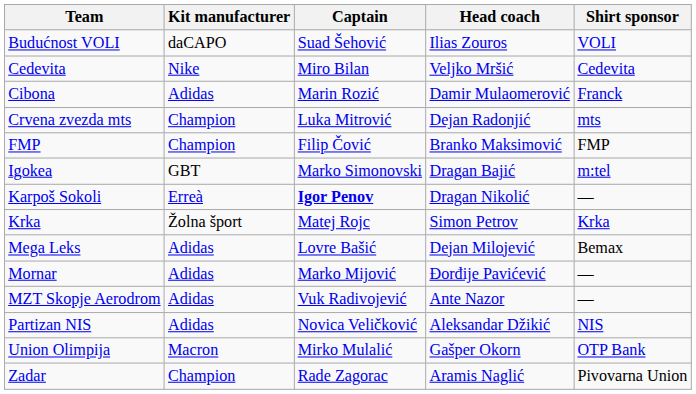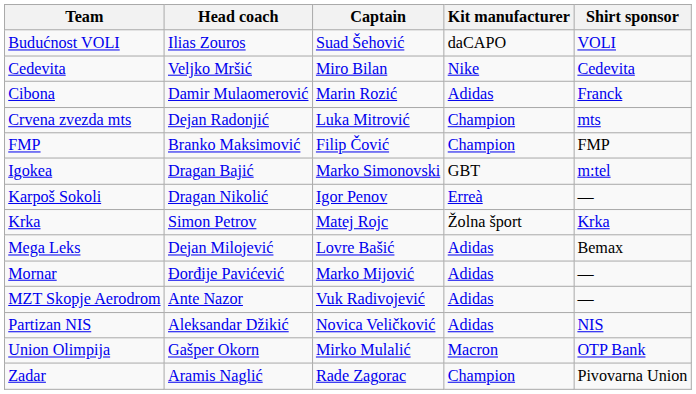 <table class="wikitable sortable">
 <tr>
 <th>Team</th>
+<th>Head coach</th>
+<th>Captain</th>
 <th>Kit manufacturer</th>
-<th>Captain</th>
-<th>Head coach</th>
 <th>Shirt sponsor</th>
 </tr>
 <tr>
 <td><a href='#'>Budućnost VOLI</a></td>
+<td> <a href='#'>Ilias Zouros</a></td>
+<td> <a href='#'>Suad Šehović</a></td>
 <td>daCAPO</td>
-<td> <a href='#'>Suad Šehović</a></td>
-<td> <a href='#'>Ilias Zouros</a></td>
 <td><a href='#'>VOLI</a></td>
 </tr>
 <tr>
 <td><a href='#'>Cedevita</a></td>
+<td> <a href='#'>Veljko Mršić</a></td>
+<td> <a href='#'>Miro Bilan</a></td>
 <td><a href='#'>Nike</a></td>
-<td> <a href='#'>Miro Bilan</a></td>
-<td> <a href='#'>Veljko Mršić</a></td>
 <td><a href='#'>Cedevita</a></td>
 </tr>
 <tr>
 <td><a href='#'>Cibona</a></td>
+<td> <a href='#'>Damir Mulaomerović</a></td>
+<td> <a href='#'>Marin Rozić</a></td>
 <td><a href='#'>Adidas</a></td>
-<td> <a href='#'>Marin Rozić</a></td>
-<td> <a href='#'>Damir Mulaomerović</a></td>
 <td><a href='#'>Franck</a></td>
 </tr>
 <tr>
 <td><a href='#'>Crvena zvezda mts</a></td>
+<td> <a href='#'>Dejan Radonjić</a></td>
+<td> <a href='#'>Luka Mitrović</a></td>
 <td><a href='#'>Champion</a></td>
-<td> <a href='#'>Luka Mitrović</a></td>
-<td> <a href='#'>Dejan Radonjić</a></td>
 <td><a href='#'>mts</a></td>
 </tr>
 <tr>
 <td><a href='#'>FMP</a></td>
+<td> <a href='#'>Branko Maksimović</a></td>
+<td> <a href='#'>Filip Čović</a></td>
 <td><a href='#'>Champion</a></td>
-<td> <a href='#'>Filip Čović</a></td>
-<td> <a href='#'>Branko Maksimović</a></td>
 <td>FMP</td>
 </tr>
 <tr>
 <td><a href='#'>Igokea</a></td>
+<td> <a href='#'>Dragan Bajić</a></td>
+<td> <a href='#'>Marko Simonovski</a></td>
 <td>GBT</td>
-<td> <a href='#'>Marko Simonovski</a></td>
-<td> <a href='#'>Dragan Bajić</a></td>
 <td><a href='#'>m:tel</a></td>
 </tr>
 <tr>
 <td><a href='#'>Karpoš Sokoli</a></td>
+<td> <a href='#'>Dragan Nikolić</a></td>
+<td> <a href='#'>Igor Penov</a></td>
 <td><a href='#'>Erreà</a></td>
-<td><strong> <a href='#'>Igor Penov</a></strong></td>
-<td> <a href='#'>Dragan Nikolić</a></td>
 <td>—</td>
 </tr>
 <tr>
 <td><a href='#'>Krka</a></td>
+<td> <a href='#'>Simon Petrov</a></td>
+<td> <a href='#'>Matej Rojc</a></td>
 <td>Žolna šport</td>
-<td> <a href='#'>Matej Rojc</a></td>
-<td> <a href='#'>Simon Petrov</a></td>
 <td><a href='#'>Krka</a></td>
 </tr>
 <tr>
 <td><a href='#'>Mega Leks</a></td>
+<td> <a href='#'>Dejan Milojević</a></td>
+<td> <a href='#'>Lovre Bašić</a></td>
 <td><a href='#'>Adidas</a></td>
-<td> <a href='#'>Lovre Bašić</a></td>
-<td> <a href='#'>Dejan Milojević</a></td>
 <td>Bemax</td>
 </tr>
 <tr>
 <td><a href='#'>Mornar</a></td>
+<td> <a href='#'>Đorđije Pavićević</a></td>
+<td> <a href='#'>Marko Mijović</a></td>
 <td><a href='#'>Adidas</a></td>
-<td> <a href='#'>Marko Mijović</a></td>
-<td> <a href='#'>Đorđije Pavićević</a></td>
 <td>—</td>
 </tr>
 <tr>
 <td><a href='#'>MZT Skopje Aerodrom</a></td>
+<td> <a href='#'>Ante Nazor</a></td>
+<td> <a href='#'>Vuk Radivojević</a></td>
 <td><a href='#'>Adidas</a></td>
-<td> <a href='#'>Vuk Radivojević</a></td>
-<td> <a href='#'>Ante Nazor</a></td>
 <td>—</td>
 </tr>
 <tr>
 <td><a href='#'>Partizan NIS</a></td>
+<td> <a href='#'>Aleksandar Džikić</a></td>
+<td> <a href='#'>Novica Veličković</a></td>
 <td><a href='#'>Adidas</a></td>
-<td> <a href='#'>Novica Veličković</a></td>
-<td> <a href='#'>Aleksandar Džikić</a></td>
 <td><a href='#'>NIS</a></td>
 </tr>
 <tr>
 <td><a href='#'>Union Olimpija</a></td>
+<td> <a href='#'>Gašper Okorn</a></td>
+<td> <a href='#'>Mirko Mulalić</a></td>
 <td><a href='#'>Macron</a></td>
-<td> <a href='#'>Mirko Mulalić</a></td>
-<td> <a href='#'>Gašper Okorn</a></td>
 <td><a href='#'>OTP Bank</a></td>
 </tr>
 <tr>
 <td><a href='#'>Zadar</a></td>
+<td> <a href='#'>Aramis Naglić</a></td>
+<td> <a href='#'>Rade Zagorac</a></td>
 <td><a href='#'>Champion</a></td>
-<td> <a href='#'>Rade Zagorac</a></td>
-<td> <a href='#'>Aramis Naglić</a></td>
 <td>Pivovarna Union</td>
 </tr>
 </table>
